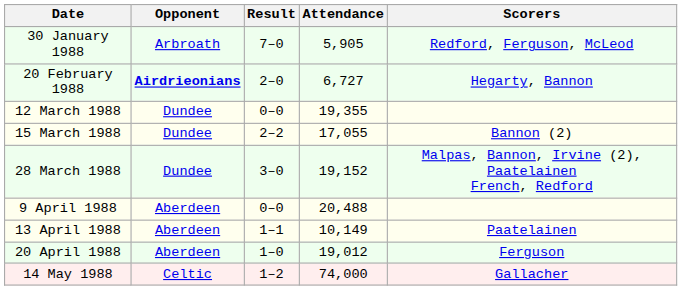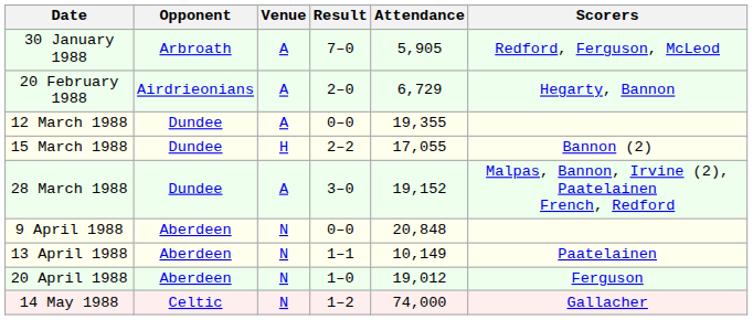 <table class="wikitable sortable" style="font-size:95%; text-align:center">
 <tr>
 <th>Date</th>
 <th>Opponent</th>
+<th>Venue</th>
 <th>Result</th>
 <th>Attendance</th>
 <th>Scorers</th>
 </tr>
 <tr style="background:#efe;">
 <td>30 January 1988</td>
 <td><a href='#'>Arbroath</a></td>
+<td><a href='#'>A</a></td>
 <td>7–0</td>
 <td>5,905</td>
 <td><a href='#'>Redford</a>, <a href='#'>Ferguson</a>, <a href='#'>McLeod</a></td>
 </tr>
 <tr style="background:#efe;">
 <td>20 February 1988</td>
-<td><strong><a href='#'>Airdrieonians</a></strong></td>
+<td><a href='#'>Airdrieonians</a></td>
+<td><a href='#'>A</a></td>
 <td>2–0</td>
-<td>6,727</td>
+<td>6,729</td>
 <td><a href='#'>Hegarty</a>, <a href='#'>Bannon</a></td>
 </tr>
 <tr style="background:#ffe;">
 <td>12 March 1988</td>
 <td><a href='#'>Dundee</a></td>
+<td><a href='#'>A</a></td>
 <td>0–0</td>
 <td>19,355</td>
 <td></td>
 </tr>
 <tr style="background:#ffe;">
 <td>15 March 1988</td>
 <td><a href='#'>Dundee</a></td>
+<td><a href='#'>H</a></td>
 <td>2–2</td>
 <td>17,055</td>
 <td><a href='#'>Bannon</a> (2)</td>
 </tr>
 <tr style="background:#efe;">
 <td>28 March 1988</td>
 <td><a href='#'>Dundee</a></td>
+<td><a href='#'>A</a></td>
 <td>3–0</td>
 <td>19,152</td>
 <td><a href='#'>Malpas</a>, <a href='#'>Bannon</a>, <a href='#'>Irvine</a> (2), <a href='#'>Paatelainen</a><br><a href='#'>French</a>, <a href='#'>Redford</a></td>
 </tr>
 <tr style="background:#ffe;">
 <td>9 April 1988</td>
 <td><a href='#'>Aberdeen</a></td>
+<td><a href='#'>N</a></td>
 <td>0–0</td>
-<td>20,488</td>
+<td>20,848</td>
 <td></td>
 </tr>
 <tr style="background:#ffe;">
 <td>13 April 1988</td>
 <td><a href='#'>Aberdeen</a></td>
+<td><a href='#'>N</a></td>
 <td>1–1</td>
 <td>10,149</td>
 <td><a href='#'>Paatelainen</a></td>
 </tr>
 <tr style="background:#efe;">
 <td>20 April 1988</td>
 <td><a href='#'>Aberdeen</a></td>
+<td><a href='#'>N</a></td>
 <td>1–0</td>
 <td>19,012</td>
 <td><a href='#'>Ferguson</a></td>
 </tr>
 <tr style="background:#fee;">
 <td>14 May 1988</td>
 <td><a href='#'>Celtic</a></td>
+<td><a href='#'>N</a></td>
 <td>1–2</td>
 <td>74,000</td>
 <td><a href='#'>Gallacher</a></td>
 </tr>
 </table>
